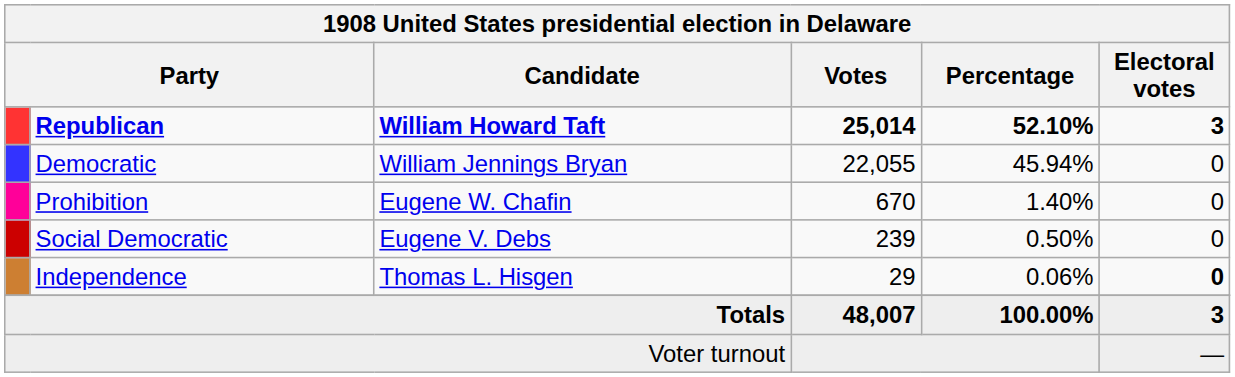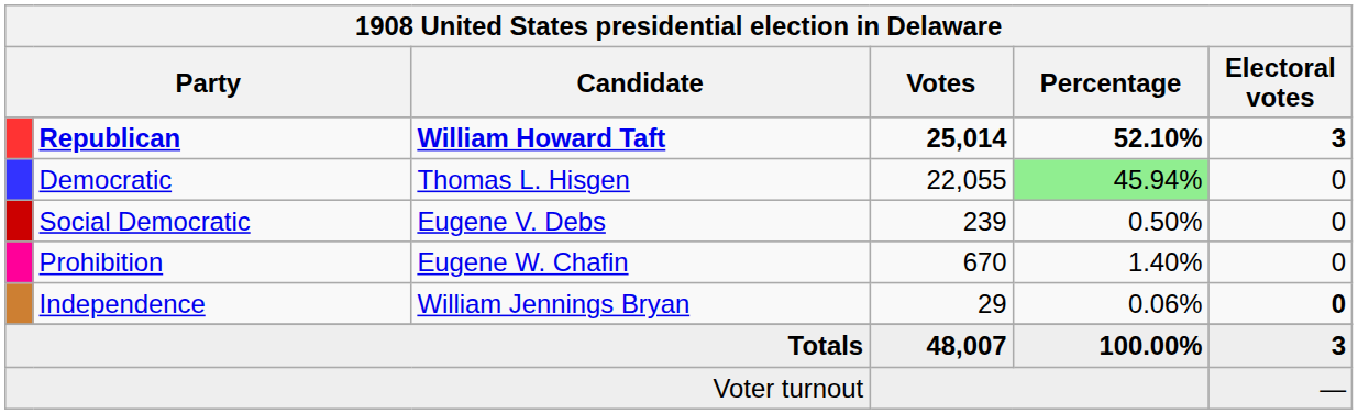 <table class="wikitable" style="font-size: 95%;">
 <tr>
 <th colspan="6">1908 United States presidential election in Delaware</th>
 </tr>
 <tr>
 <th colspan="2" style="width: 15em">Party</th>
 <th style="width: 17em">Candidate</th>
 <th style="width: 5em">Votes</th>
 <th style="width: 7em">Percentage</th>
 <th style="width: 5em">Electoral votes</th>
 </tr>
 <tr>
 <th style="background-color:#FF3333; width: 3px"></th>
 <td style="width: 130px"><strong><a href='#'>Republican</a></strong></td>
 <td><strong><a href='#'>William Howard Taft</a></strong></td>
 <td align="right"><strong>25,014</strong></td>
 <td align="right"><strong>52.10%</strong></td>
 <td align="right"><strong>3</strong></td>
 </tr>
 <tr>
 <th style="background-color:#3333FF; width: 3px"></th>
 <td style="width: 130px"><a href='#'>Democratic</a></td>
-<td><a href='#'>William Jennings Bryan</a></td>
+<td><a href='#'>Thomas L. Hisgen</a></td>
 <td align="right">22,055</td>
-<td align="right">45.94%</td>
+<td align="right" style="background: lightgreen;">45.94%</td>
+<td align="right">0</td>
+</tr>
+<tr>
+<th style="background-color:#c00; width: 3px"></th>
+<td style="width: 130px"><a href='#'>Social Democratic</a></td>
+<td><a href='#'>Eugene V. Debs</a></td>
+<td align="right">239</td>
+<td align="right">0.50%</td>
 <td align="right">0</td>
 </tr>
 <tr>
 <th style="background-color:#f09; width: 3px"></th>
 <td style="width: 130px"><a href='#'>Prohibition</a></td>
 <td><a href='#'>Eugene W. Chafin</a></td>
 <td align="right">670</td>
 <td align="right">1.40%</td>
 <td align="right">0</td>
 </tr>
 <tr>
-<th style="background-color:#c00; width: 3px"></th>
-<td style="width: 130px"><a href='#'>Social Democratic</a></td>
-<td><a href='#'>Eugene V. Debs</a></td>
-<td align="right">239</td>
-<td align="right">0.50%</td>
-<td align="right">0</td>
-</tr>
-<tr>
 <th style="background-color:#CD7F32; width: 3px"></th>
 <td style="width: 130px"><a href='#'>Independence</a></td>
-<td><a href='#'>Thomas L. Hisgen</a></td>
+<td><a href='#'>William Jennings Bryan</a></td>
 <td align="right">29</td>
 <td align="right">0.06%</td>
 <td align="right"><strong>0</strong></td>
 </tr>
 <tr>
 </tr>
 <tr bgcolor="#EEEEEE">
 <td colspan="3" align="right"><strong>Totals</strong></td>
 <td align="right"><strong>48,007</strong></td>
 <td align="right"><strong>100.00%</strong></td>
 <td align="right"><strong>3</strong></td>
 </tr>
 <tr bgcolor="#EEEEEE">
 <td colspan="3" align="right">Voter turnout</td>
 <td colspan="2" align="right"></td>
 <td align="right">—</td>
 </tr>
 </table>
